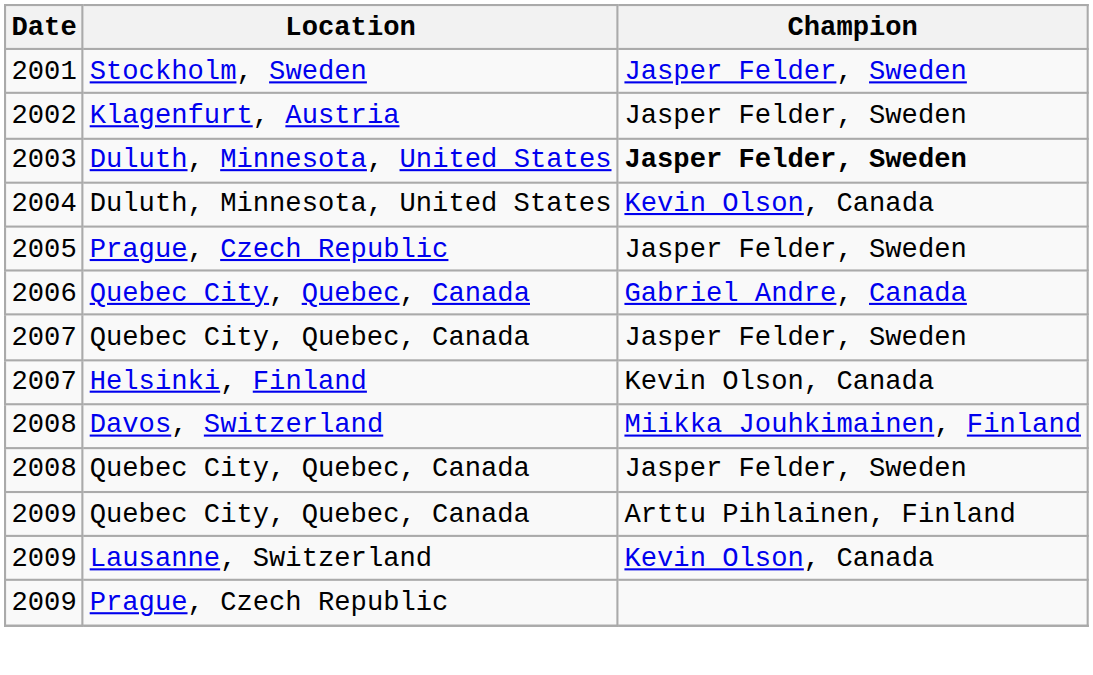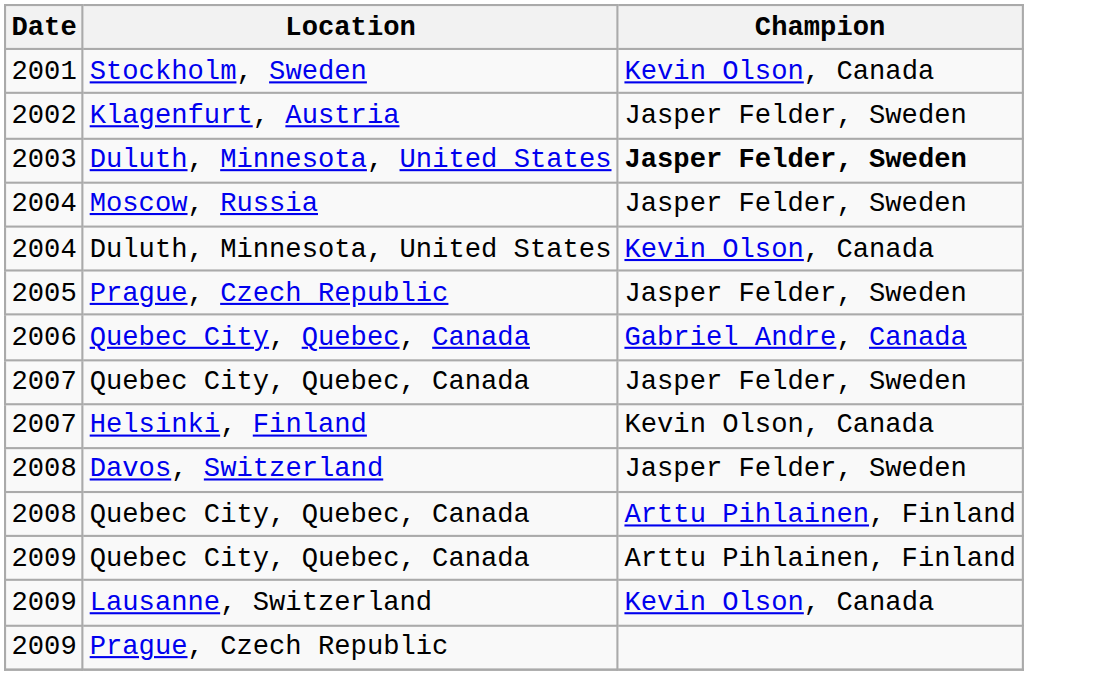 <table class="wikitable">
 <tr>
 <th>Date</th>
 <th>Location</th>
 <th>Champion</th>
 </tr>
 <tr>
 <td>2001</td>
 <td><a href='#'>Stockholm</a>, <a href='#'>Sweden</a></td>
-<td><a href='#'>Jasper Felder</a>, <a href='#'>Sweden</a></td>
+<td><a href='#'>Kevin Olson</a>, Canada</td>
 </tr>
 <tr>
 <td>2002</td>
 <td><a href='#'>Klagenfurt</a>, <a href='#'>Austria</a></td>
 <td>Jasper Felder, Sweden</td>
 </tr>
 <tr>
 <td>2003</td>
 <td><a href='#'>Duluth</a>, <a href='#'>Minnesota</a>, <a href='#'>United States</a></td>
 <td><strong>Jasper Felder, Sweden</strong></td>
+</tr>
+<tr>
+<td>2004</td>
+<td><a href='#'>Moscow</a>, <a href='#'>Russia</a></td>
+<td>Jasper Felder, Sweden</td>
 </tr>
 <tr>
 <td>2004</td>
 <td>Duluth, Minnesota, United States</td>
 <td><a href='#'>Kevin Olson</a>, Canada</td>
 </tr>
 <tr>
 <td>2005</td>
 <td><a href='#'>Prague</a>, <a href='#'>Czech Republic</a></td>
 <td>Jasper Felder, Sweden</td>
 </tr>
 <tr>
 <td>2006</td>
 <td><a href='#'>Quebec City</a>, <a href='#'>Quebec</a>, <a href='#'>Canada</a></td>
 <td><a href='#'>Gabriel Andre</a>, <a href='#'>Canada</a></td>
 </tr>
 <tr>
 <td>2007</td>
 <td>Quebec City, Quebec, Canada</td>
 <td>Jasper Felder, Sweden</td>
 </tr>
 <tr>
 <td>2007</td>
 <td><a href='#'>Helsinki</a>, <a href='#'>Finland</a></td>
 <td>Kevin Olson, Canada</td>
 </tr>
 <tr>
 <td>2008</td>
 <td><a href='#'>Davos</a>, <a href='#'>Switzerland</a></td>
-<td><a href='#'>Miikka Jouhkimainen</a>, <a href='#'>Finland</a></td>
+<td>Jasper Felder, Sweden</td>
 </tr>
 <tr>
 <td>2008</td>
 <td>Quebec City, Quebec, Canada</td>
-<td>Jasper Felder, Sweden</td>
+<td><a href='#'>Arttu Pihlainen</a>, Finland</td>
 </tr>
 <tr>
 <td>2009</td>
 <td>Quebec City, Quebec, Canada</td>
 <td>Arttu Pihlainen, Finland</td>
 </tr>
 <tr>
 <td>2009</td>
 <td><a href='#'>Lausanne</a>, Switzerland</td>
 <td><a href='#'>Kevin Olson</a>, Canada</td>
 </tr>
 <tr>
 <td>2009</td>
 <td><a href='#'>Prague</a>, Czech Republic</td>
 <td></td>
 </tr>
 <tr>
 </tr>
 </table>
